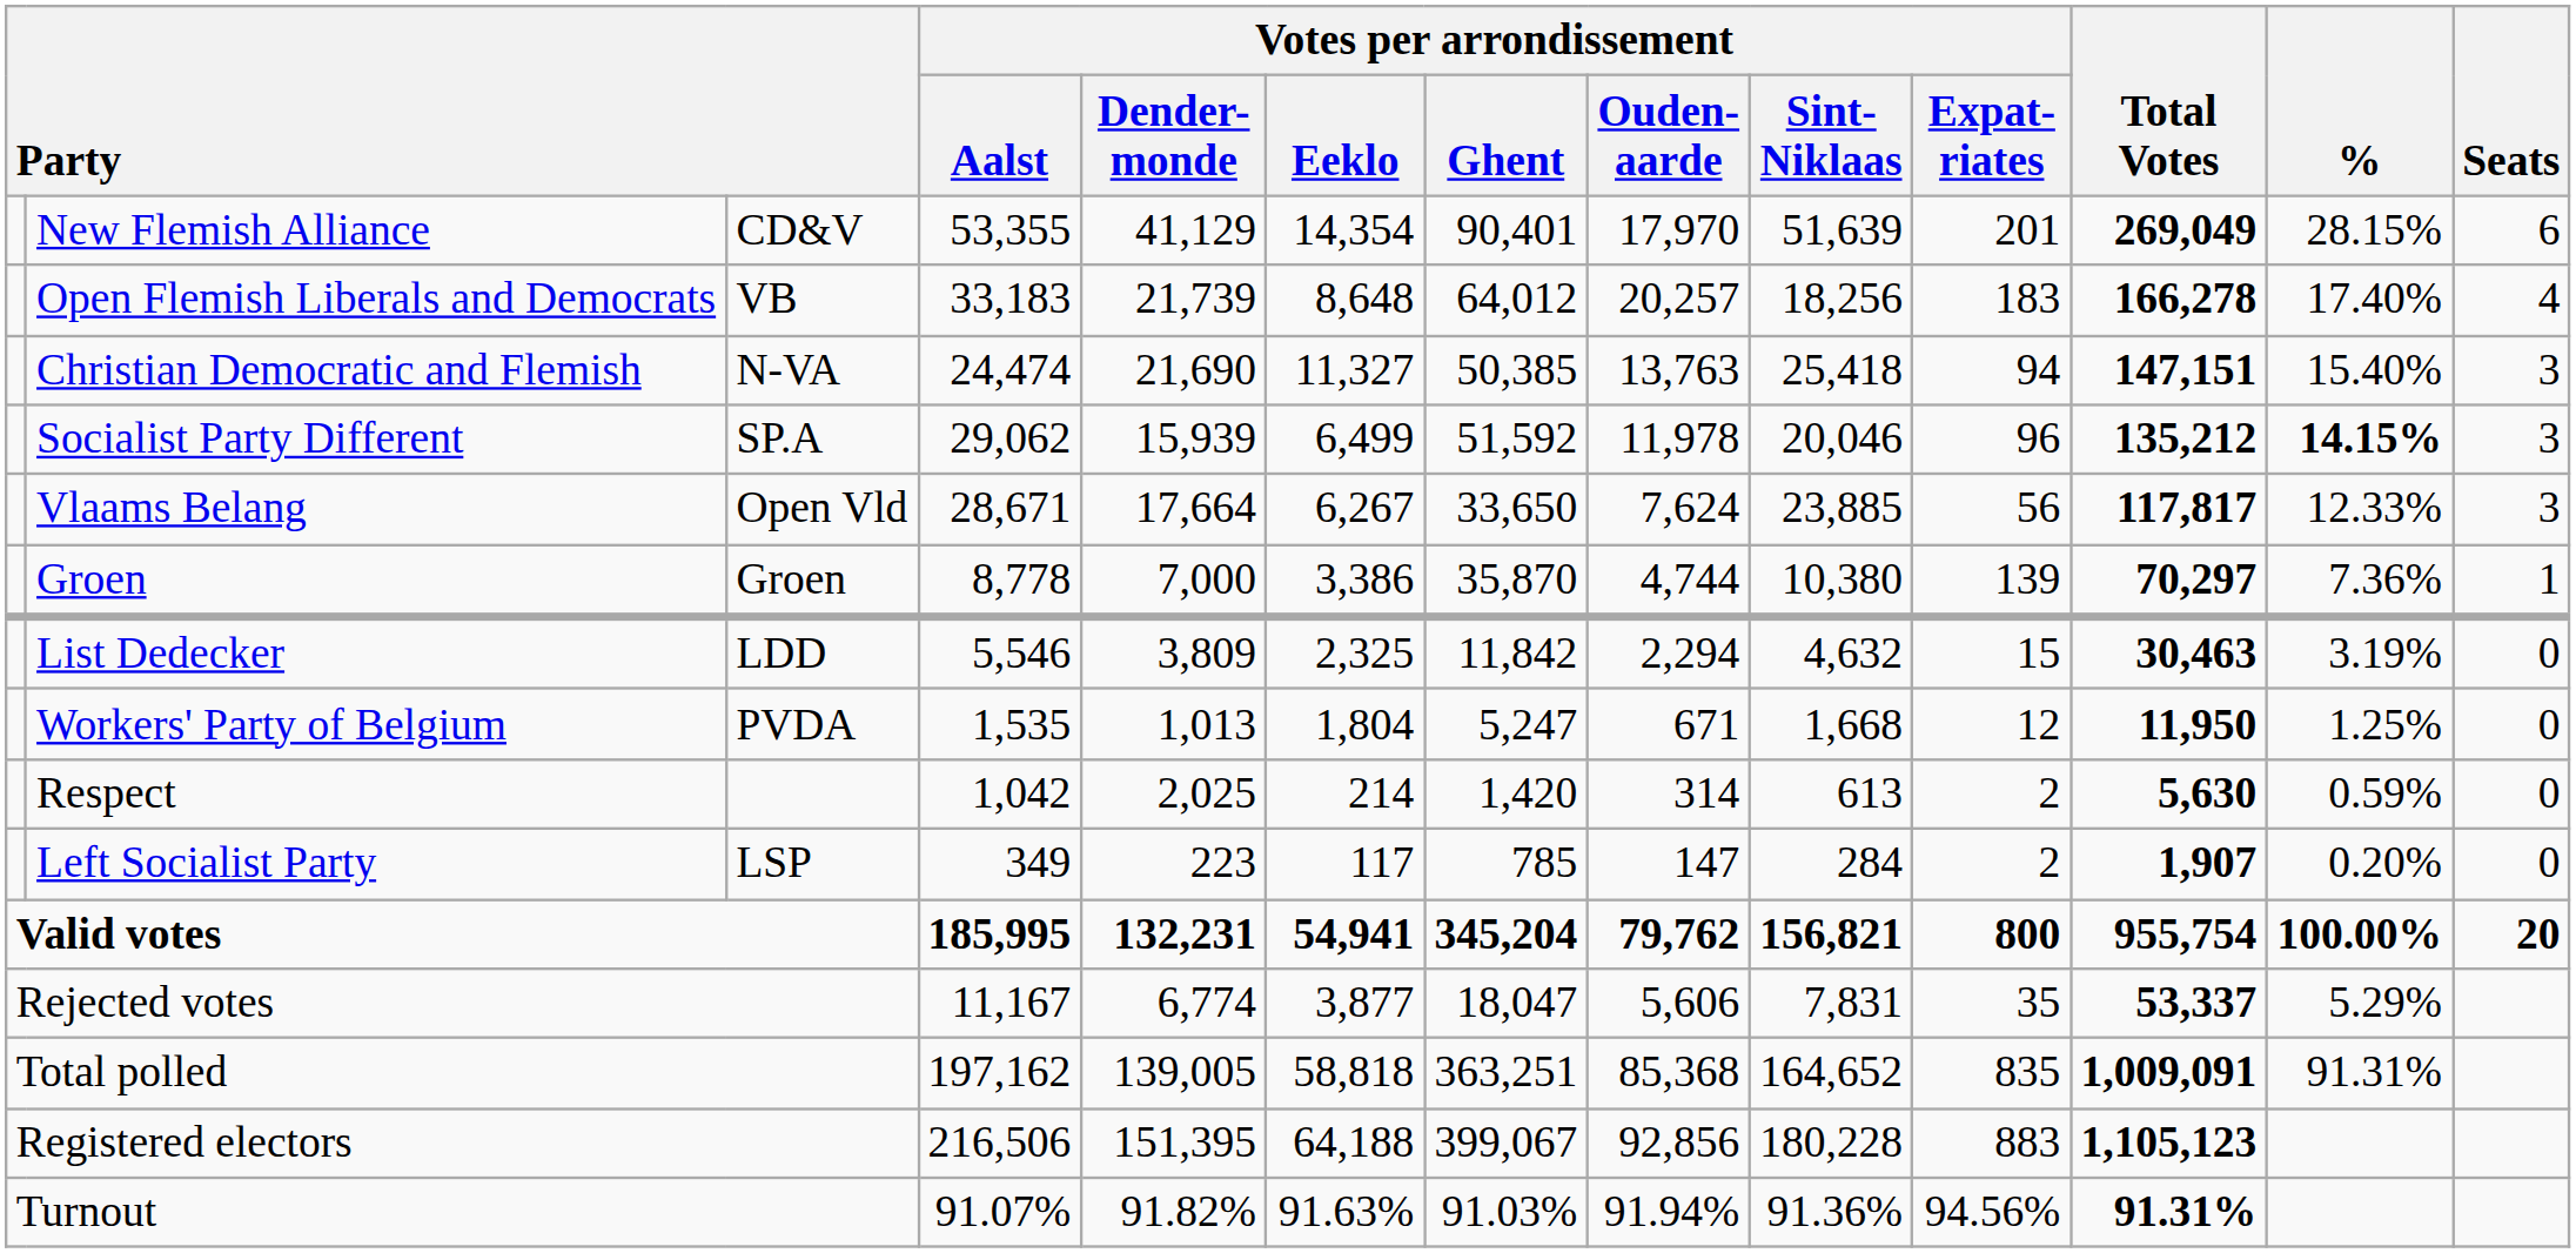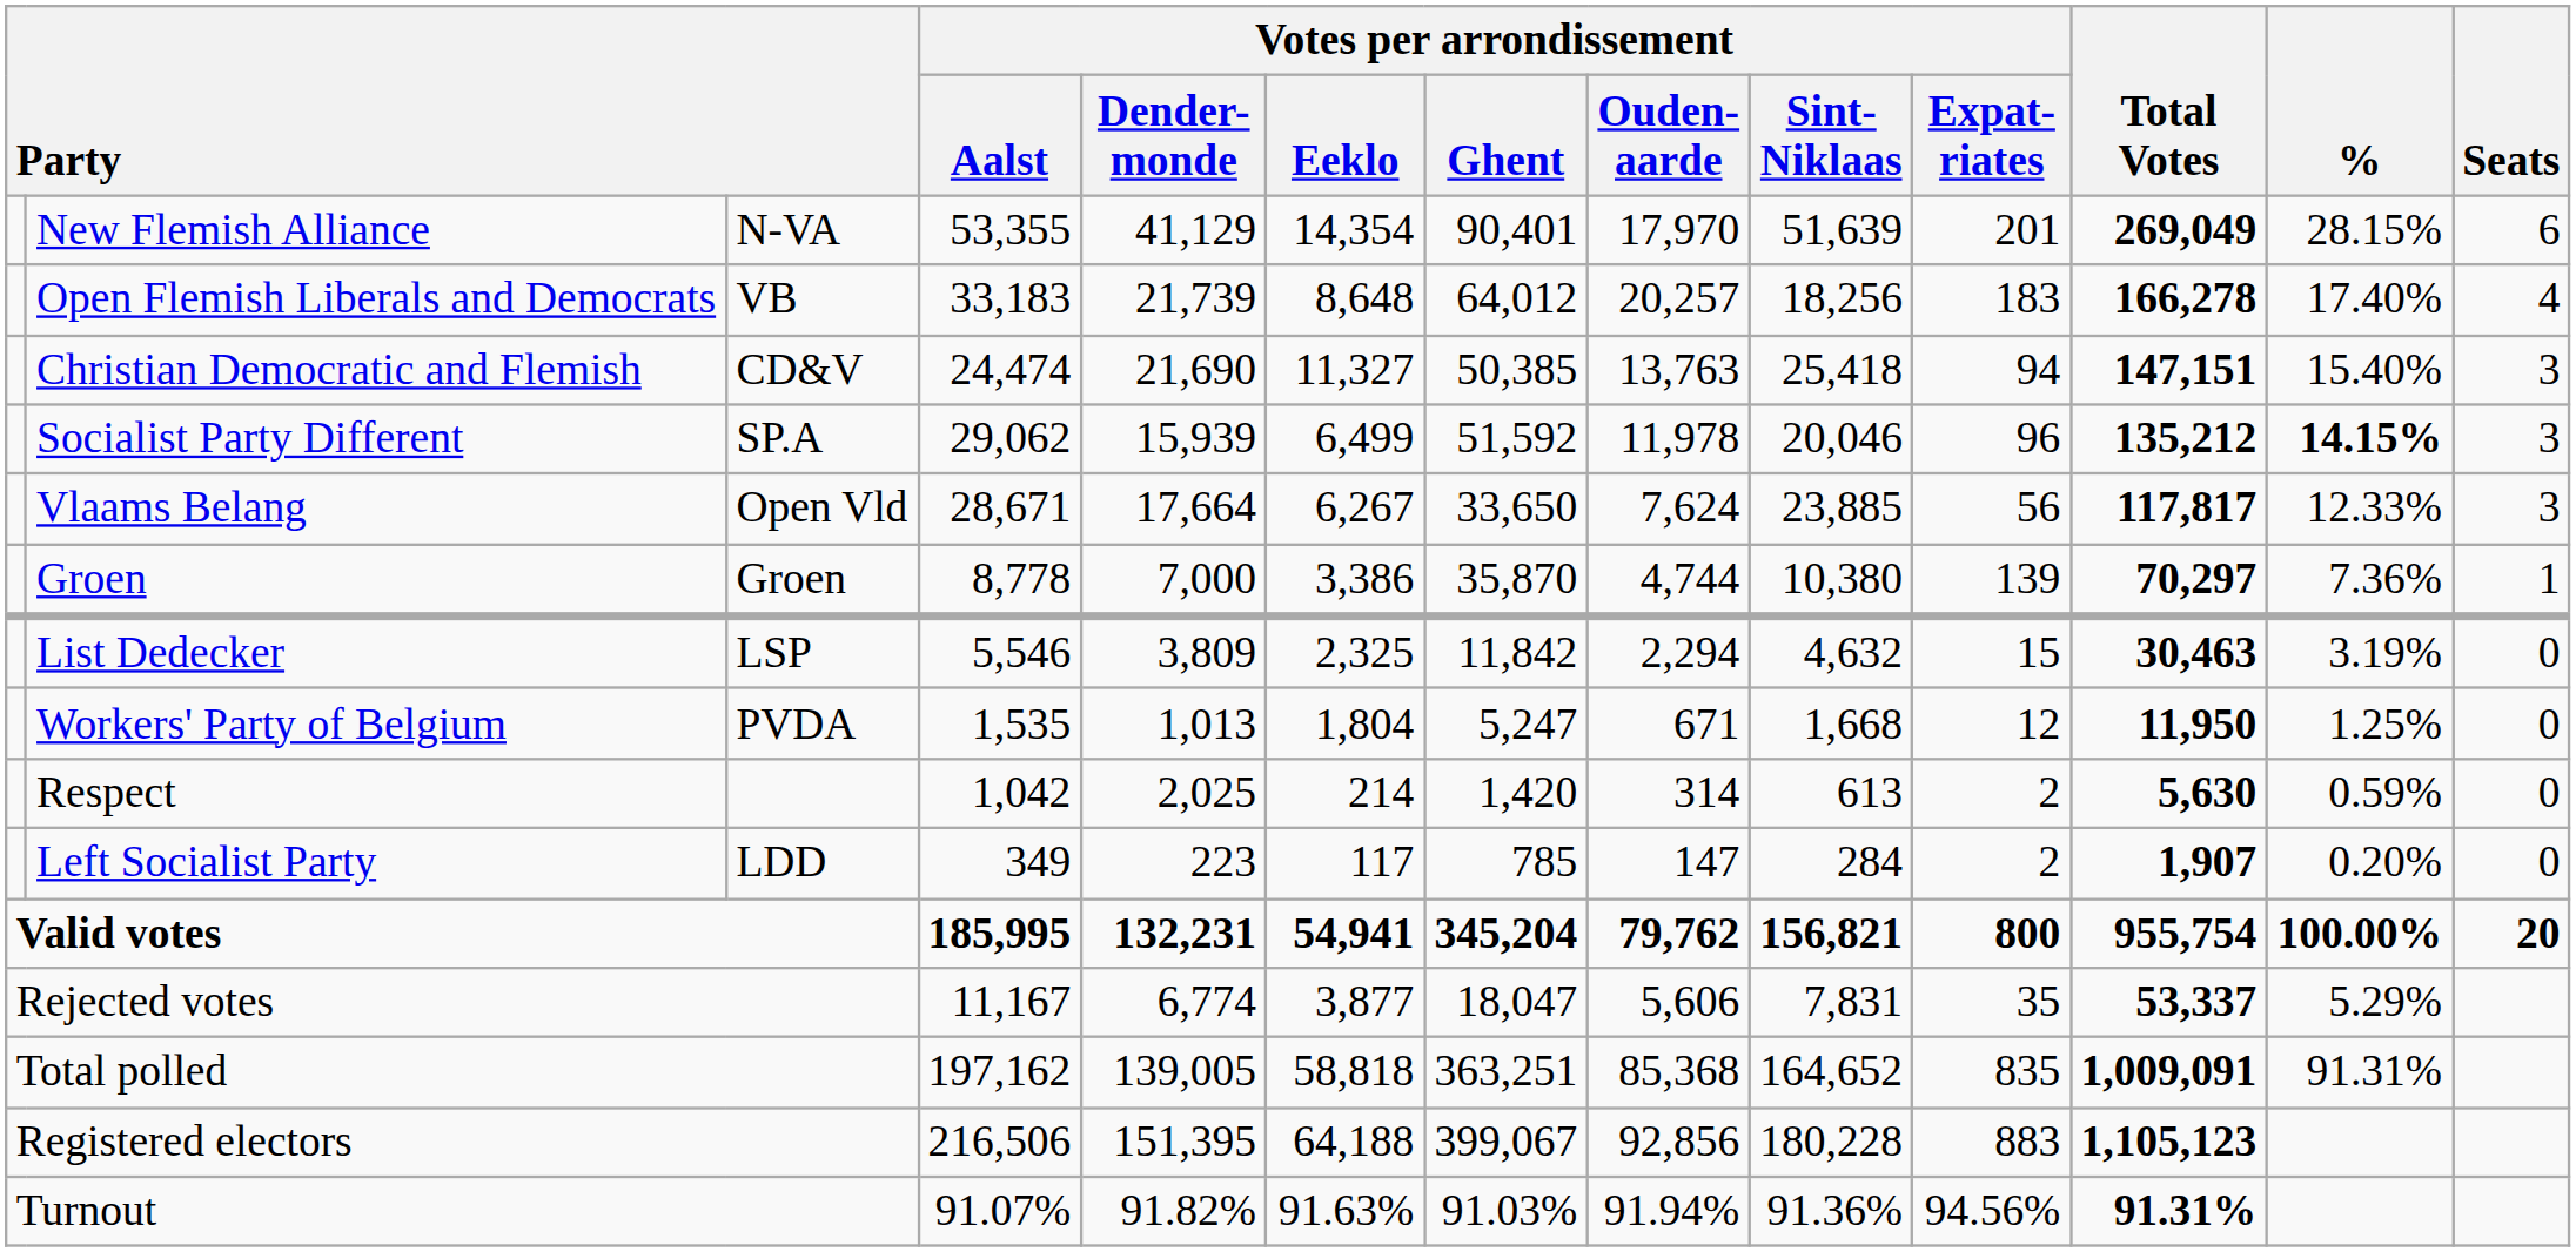 <table class="wikitable" border="1" style="text-align:right;">
 <tr>
 <th style="text-align:left;" valign=bottom rowspan=2 colspan=3>Party</th>
 <th colspan=7>Votes per arrondissement</th>
 <th align=center valign=bottom rowspan=2 width="50">Total Votes</th>
 <th align=center valign=bottom rowspan=2 width="50">%</th>
 <th align=center valign=bottom rowspan=2>Seats</th>
 </tr>
 <tr>
 <th align=center valign=bottom width="50"><a href='#'>Aalst</a></th>
 <th align=center valign=bottom width="60"><a href='#'>Dender- monde</a></th>
 <th align=center valign=bottom width="50"><a href='#'>Eeklo</a></th>
 <th align=center valign=bottom width="50"><a href='#'>Ghent</a></th>
 <th align=center valign=bottom width="50"><a href='#'>Ouden- aarde</a></th>
 <th align=center valign=bottom width="50"><a href='#'>Sint-<br>Niklaas</a></th>
 <th align=center valign=bottom width="50"><a href='#'>Expat- riates</a></th>
 </tr>
 <tr>
 <td></td>
 <td align=left><a href='#'>New Flemish Alliance</a></td>
-<td align=left>CD&V</td>
+<td align=left>N-VA</td>
 <td>53,355</td>
 <td>41,129</td>
 <td>14,354</td>
 <td>90,401</td>
 <td>17,970</td>
 <td>51,639</td>
 <td>201</td>
 <td><strong>269,049</strong></td>
 <td>28.15%</td>
 <td>6</td>
 </tr>
 <tr>
 <td></td>
 <td align=left style="white-space: nowrap;"><a href='#'>Open Flemish Liberals and Democrats</a></td>
 <td align=left>VB</td>
 <td>33,183</td>
 <td>21,739</td>
 <td>8,648</td>
 <td>64,012</td>
 <td>20,257</td>
 <td>18,256</td>
 <td>183</td>
 <td><strong>166,278</strong></td>
 <td>17.40%</td>
 <td>4</td>
 </tr>
 <tr>
 <td></td>
 <td align=left><a href='#'>Christian Democratic and Flemish</a></td>
-<td align=left>N-VA</td>
+<td align=left>CD&V</td>
 <td>24,474</td>
 <td>21,690</td>
 <td>11,327</td>
 <td>50,385</td>
 <td>13,763</td>
 <td>25,418</td>
 <td>94</td>
 <td><strong>147,151</strong></td>
 <td>15.40%</td>
 <td>3</td>
 </tr>
 <tr>
 <td></td>
 <td align=left><a href='#'>Socialist Party Different</a></td>
 <td align=left>SP.A</td>
 <td>29,062</td>
 <td>15,939</td>
 <td>6,499</td>
 <td>51,592</td>
 <td>11,978</td>
 <td>20,046</td>
 <td>96</td>
 <td><strong>135,212</strong></td>
 <td><strong>14.15%</strong></td>
 <td>3</td>
 </tr>
 <tr>
 <td></td>
 <td align=left><a href='#'>Vlaams Belang</a></td>
 <td align=left style="white-space: nowrap;">Open Vld</td>
 <td>28,671</td>
 <td>17,664</td>
 <td>6,267</td>
 <td>33,650</td>
 <td>7,624</td>
 <td>23,885</td>
 <td>56</td>
 <td><strong>117,817</strong></td>
 <td>12.33%</td>
 <td>3</td>
 </tr>
 <tr>
 <td></td>
 <td align=left><a href='#'>Groen</a></td>
 <td align=left>Groen</td>
 <td>8,778</td>
 <td>7,000</td>
 <td>3,386</td>
 <td>35,870</td>
 <td>4,744</td>
 <td>10,380</td>
 <td>139</td>
 <td><strong>70,297</strong></td>
 <td>7.36%</td>
 <td>1</td>
 </tr>
 <tr style="border-top:3px solid darkgray;">
 <td></td>
 <td align=left><a href='#'>List Dedecker</a></td>
-<td align=left>LDD</td>
+<td align=left>LSP</td>
 <td>5,546</td>
 <td>3,809</td>
 <td>2,325</td>
 <td>11,842</td>
 <td>2,294</td>
 <td>4,632</td>
 <td>15</td>
 <td><strong>30,463</strong></td>
 <td>3.19%</td>
 <td>0</td>
 </tr>
 <tr>
 <td></td>
 <td align=left><a href='#'>Workers' Party of Belgium</a></td>
 <td align=left>PVDA</td>
 <td>1,535</td>
 <td>1,013</td>
 <td>1,804</td>
 <td>5,247</td>
 <td>671</td>
 <td>1,668</td>
 <td>12</td>
 <td><strong>11,950</strong></td>
 <td>1.25%</td>
 <td>0</td>
 </tr>
 <tr>
 <td></td>
 <td align=left>Respect</td>
 <td align=left></td>
 <td>1,042</td>
 <td>2,025</td>
 <td>214</td>
 <td>1,420</td>
 <td>314</td>
 <td>613</td>
 <td>2</td>
 <td><strong>5,630</strong></td>
 <td>0.59%</td>
 <td>0</td>
 </tr>
 <tr>
 <td></td>
 <td align=left><a href='#'>Left Socialist Party</a></td>
-<td align=left>LSP</td>
+<td align=left>LDD</td>
 <td>349</td>
 <td>223</td>
 <td>117</td>
 <td>785</td>
 <td>147</td>
 <td>284</td>
 <td>2</td>
 <td><strong>1,907</strong></td>
 <td>0.20%</td>
 <td>0</td>
 </tr>
 <tr style="font-weight:bold">
 <td align=left colspan=3>Valid votes</td>
 <td>185,995</td>
 <td>132,231</td>
 <td>54,941</td>
 <td>345,204</td>
 <td>79,762</td>
 <td>156,821</td>
 <td>800</td>
 <td>955,754</td>
 <td>100.00%</td>
 <td>20</td>
 </tr>
 <tr>
 <td align=left colspan=3>Rejected votes</td>
 <td>11,167</td>
 <td>6,774</td>
 <td>3,877</td>
 <td>18,047</td>
 <td>5,606</td>
 <td>7,831</td>
 <td>35</td>
 <td><strong>53,337</strong></td>
 <td>5.29%</td>
 <td></td>
 </tr>
 <tr>
 <td align=left colspan=3>Total polled</td>
 <td>197,162</td>
 <td>139,005</td>
 <td>58,818</td>
 <td>363,251</td>
 <td>85,368</td>
 <td>164,652</td>
 <td>835</td>
 <td><strong>1,009,091</strong></td>
 <td>91.31%</td>
 <td></td>
 </tr>
 <tr>
 <td align=left colspan=3>Registered electors</td>
 <td>216,506</td>
 <td>151,395</td>
 <td>64,188</td>
 <td>399,067</td>
 <td>92,856</td>
 <td>180,228</td>
 <td>883</td>
 <td><strong>1,105,123</strong></td>
 <td></td>
 <td></td>
 </tr>
 <tr>
 <td align=left colspan=3>Turnout</td>
 <td>91.07%</td>
 <td>91.82%</td>
 <td>91.63%</td>
 <td>91.03%</td>
 <td>91.94%</td>
 <td>91.36%</td>
 <td>94.56%</td>
 <td><strong>91.31%</strong></td>
 <td></td>
 <td></td>
 </tr>
 </table>
